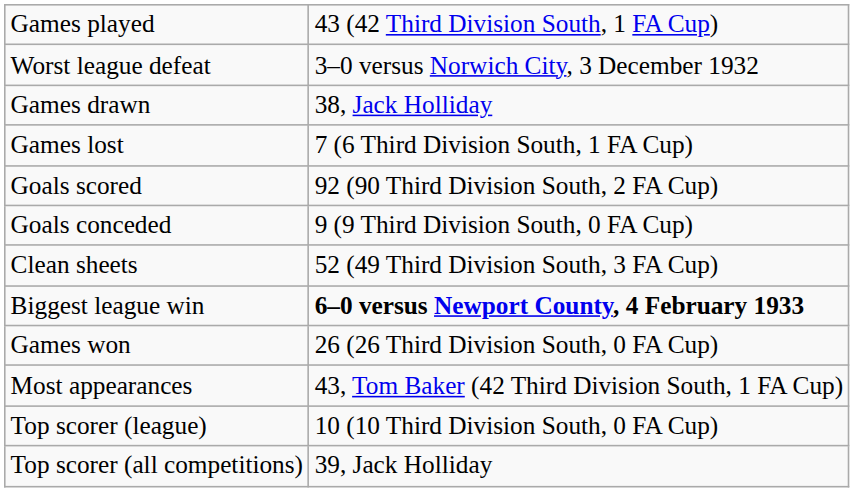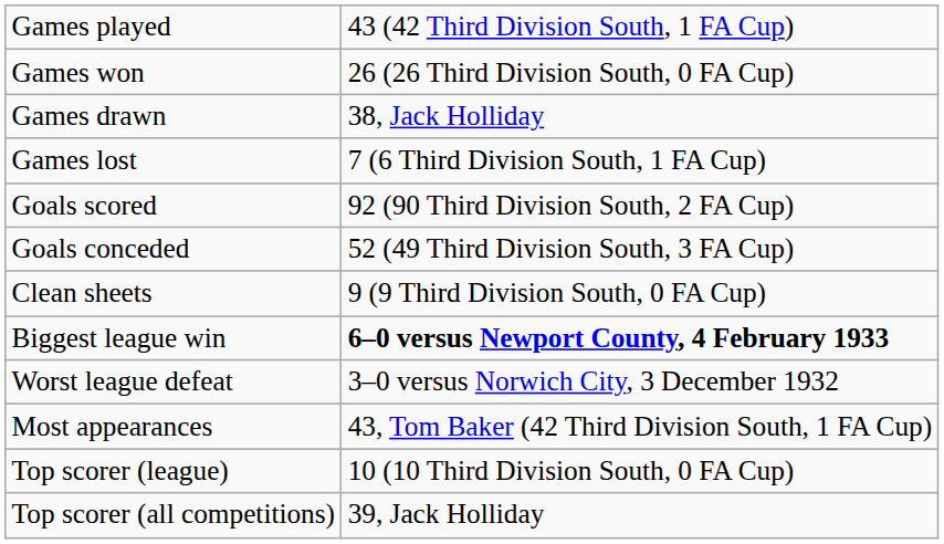 <table class="wikitable">
 <tr>
 <td>Games played</td>
 <td>43 (42 <a href='#'>Third Division South</a>, 1 <a href='#'>FA Cup</a>)</td>
 </tr>
 <tr>
-<td>Worst league defeat</td>
-<td>3–0 versus <a href='#'>Norwich City</a>, 3 December 1932</td>
+<td>Games won</td>
+<td>26 (26 Third Division South, 0 FA Cup)</td>
 </tr>
 <tr>
 <td>Games drawn</td>
 <td>38, <a href='#'>Jack Holliday</a></td>
 </tr>
 <tr>
 <td>Games lost</td>
 <td>7 (6 Third Division South, 1 FA Cup)</td>
 </tr>
 <tr>
 <td>Goals scored</td>
 <td>92 (90 Third Division South, 2 FA Cup)</td>
 </tr>
 <tr>
 <td>Goals conceded</td>
-<td>9 (9 Third Division South, 0 FA Cup)</td>
+<td>52 (49 Third Division South, 3 FA Cup)</td>
 </tr>
 <tr>
 <td>Clean sheets</td>
-<td>52 (49 Third Division South, 3 FA Cup)</td>
+<td>9 (9 Third Division South, 0 FA Cup)</td>
 </tr>
 <tr>
 <td>Biggest league win</td>
 <td><strong>6–0 versus <a href='#'>Newport County</a>, 4 February 1933</strong></td>
 </tr>
 <tr>
-<td>Games won</td>
-<td>26 (26 Third Division South, 0 FA Cup)</td>
+<td>Worst league defeat</td>
+<td>3–0 versus <a href='#'>Norwich City</a>, 3 December 1932</td>
 </tr>
 <tr>
 <td>Most appearances</td>
 <td>43, <a href='#'>Tom Baker</a> (42 Third Division South, 1 FA Cup)</td>
 </tr>
 <tr>
 <td>Top scorer (league)</td>
 <td>10 (10 Third Division South, 0 FA Cup)</td>
 </tr>
 <tr>
 <td>Top scorer (all competitions)</td>
 <td>39, Jack Holliday</td>
 </tr>
 </table>
